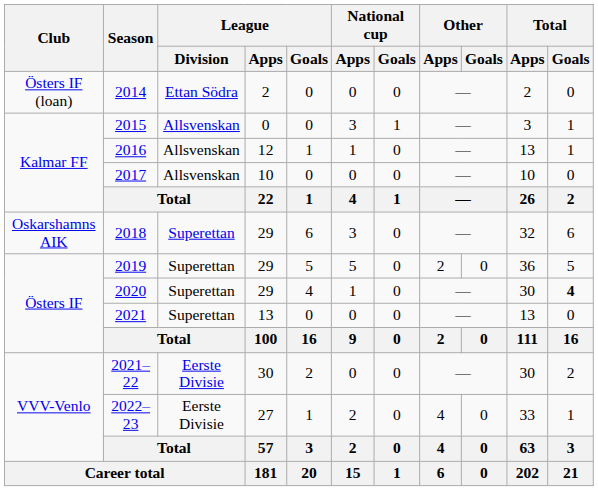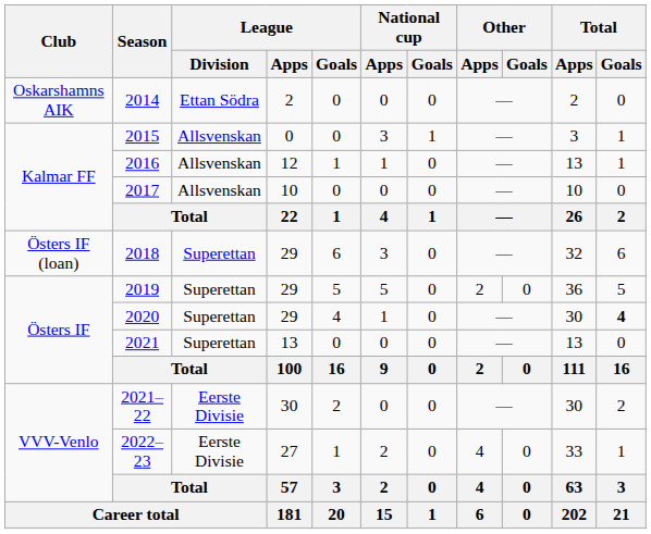 <table class="wikitable" style="text-align:center">
 <tr>
 <th rowspan="2">Club</th>
 <th rowspan="2">Season</th>
 <th colspan="3">League</th>
 <th colspan="2">National cup</th>
 <th colspan="2">Other</th>
 <th colspan="2">Total</th>
 </tr>
 <tr>
 <th>Division</th>
 <th>Apps</th>
 <th>Goals</th>
 <th>Apps</th>
 <th>Goals</th>
 <th>Apps</th>
 <th>Goals</th>
 <th>Apps</th>
 <th>Goals</th>
 </tr>
 <tr>
-<td><a href='#'>Östers IF</a> (loan)</td>
+<td><a href='#'>Oskarshamns AIK</a></td>
 <td><a href='#'>2014</a></td>
 <td><a href='#'>Ettan Södra</a></td>
 <td>2</td>
 <td>0</td>
 <td>0</td>
 <td>0</td>
 <td colspan="2">—</td>
 <td>2</td>
 <td>0</td>
 </tr>
 <tr>
 <td rowspan="4"><a href='#'>Kalmar FF</a></td>
 <td><a href='#'>2015</a></td>
 <td><a href='#'>Allsvenskan</a></td>
 <td>0</td>
 <td>0</td>
 <td>3</td>
 <td>1</td>
 <td colspan="2">—</td>
 <td>3</td>
 <td>1</td>
 </tr>
 <tr>
 <td><a href='#'>2016</a></td>
 <td>Allsvenskan</td>
 <td>12</td>
 <td>1</td>
 <td>1</td>
 <td>0</td>
 <td colspan="2">—</td>
 <td>13</td>
 <td>1</td>
 </tr>
 <tr>
 <td><a href='#'>2017</a></td>
 <td>Allsvenskan</td>
 <td>10</td>
 <td>0</td>
 <td>0</td>
 <td>0</td>
 <td colspan="2">—</td>
 <td>10</td>
 <td>0</td>
 </tr>
 <tr>
 <th colspan="2">Total</th>
 <th>22</th>
 <th>1</th>
 <th>4</th>
 <th>1</th>
 <th colspan="2">—</th>
 <th>26</th>
 <th>2</th>
 </tr>
 <tr>
-<td><a href='#'>Oskarshamns AIK</a></td>
+<td><a href='#'>Östers IF</a> (loan)</td>
 <td><a href='#'>2018</a></td>
 <td><a href='#'>Superettan</a></td>
 <td>29</td>
 <td>6</td>
 <td>3</td>
 <td>0</td>
 <td colspan="2">—</td>
 <td>32</td>
 <td>6</td>
 </tr>
 <tr>
 <td rowspan="4"><a href='#'>Östers IF</a></td>
 <td><a href='#'>2019</a></td>
 <td>Superettan</td>
 <td>29</td>
 <td>5</td>
 <td>5</td>
 <td>0</td>
 <td>2</td>
 <td>0</td>
 <td>36</td>
 <td>5</td>
 </tr>
 <tr>
 <td><a href='#'>2020</a></td>
 <td>Superettan</td>
 <td>29</td>
 <td>4</td>
 <td>1</td>
 <td>0</td>
 <td colspan="2">—</td>
 <td>30</td>
 <td><strong>4</strong></td>
 </tr>
 <tr>
 <td><a href='#'>2021</a></td>
 <td>Superettan</td>
 <td>13</td>
 <td>0</td>
 <td>0</td>
 <td>0</td>
 <td colspan="2">—</td>
 <td>13</td>
 <td>0</td>
 </tr>
 <tr>
 <th colspan="2">Total</th>
 <th>100</th>
 <th>16</th>
 <th>9</th>
 <th>0</th>
 <th>2</th>
 <th>0</th>
 <th>111</th>
 <th>16</th>
 </tr>
 <tr>
 <td rowspan="3"><a href='#'>VVV-Venlo</a></td>
 <td><a href='#'>2021–22</a></td>
 <td><a href='#'>Eerste Divisie</a></td>
 <td>30</td>
 <td>2</td>
 <td>0</td>
 <td>0</td>
 <td colspan="2">—</td>
 <td>30</td>
 <td>2</td>
 </tr>
 <tr>
 <td><a href='#'>2022–23</a></td>
 <td>Eerste Divisie</td>
 <td>27</td>
 <td>1</td>
 <td>2</td>
 <td>0</td>
 <td>4</td>
 <td>0</td>
 <td>33</td>
 <td>1</td>
 </tr>
 <tr>
 <th colspan="2">Total</th>
 <th>57</th>
 <th>3</th>
 <th>2</th>
 <th>0</th>
 <th>4</th>
 <th>0</th>
 <th>63</th>
 <th>3</th>
 </tr>
 <tr>
 <th colspan="3">Career total</th>
 <th>181</th>
 <th>20</th>
 <th>15</th>
 <th>1</th>
 <th>6</th>
 <th>0</th>
 <th>202</th>
 <th>21</th>
 </tr>
 </table>
